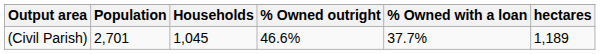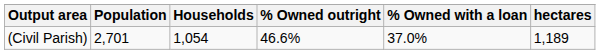 <table class="wikitable">
 <tr>
 </tr>
 <tr>
 <th>Output area</th>
 <th>Population</th>
 <th>Households</th>
 <th>% Owned outright</th>
 <th>% Owned with a loan</th>
 <th>hectares</th>
 </tr>
 <tr>
 <td>(Civil Parish)</td>
 <td>2,701</td>
-<td>1,045</td>
+<td>1,054</td>
 <td>46.6%</td>
-<td>37.7%</td>
+<td>37.0%</td>
 <td>1,189</td>
 </tr>
 </table>
